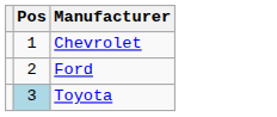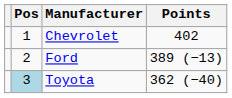 <table class="wikitable" style="font-size: 95%;">
 <tr>
 <th></th>
 <th>Pos</th>
 <th>Manufacturer</th>
+<th>Points</th>
 </tr>
 <tr>
 <td align="left"></td>
 <td style="text-align:center;">1</td>
 <td><a href='#'>Chevrolet</a></td>
+<td style="text-align:center;">402</td>
 </tr>
 <tr>
 <td align="left"></td>
 <td style="text-align:center;">2</td>
 <td><a href='#'>Ford</a></td>
+<td style="text-align:center;">389 (−13)</td>
 </tr>
 <tr>
 <td align="left"></td>
 <td style="background: lightblue; text-align:center;">3</td>
 <td><a href='#'>Toyota</a></td>
+<td style="text-align:center;">362 (−40)</td>
 </tr>
 </table>
